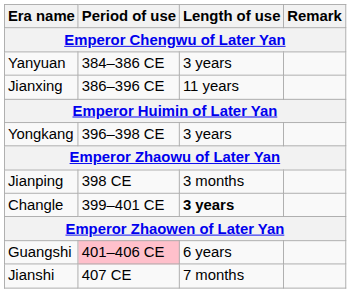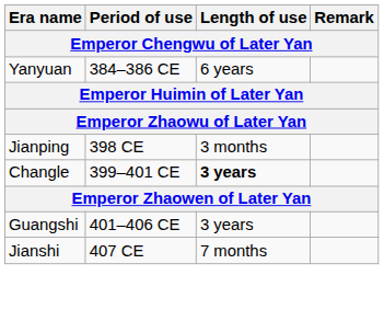 <table class="wikitable">
 <tr>
 <th>Era name</th>
 <th>Period of use</th>
 <th>Length of use</th>
 <th>Remark</th>
 </tr>
 <tr>
 <th colspan="4"><a href='#'>Emperor Chengwu of Later Yan</a><br></th>
 </tr>
 <tr>
 <td>Yanyuan<br></td>
 <td>384–386 CE</td>
-<td>3 years</td>
-<td></td>
-</tr>
-<tr>
-<td>Jianxing<br></td>
-<td>386–396 CE</td>
-<td>11 years</td>
+<td>6 years</td>
 <td></td>
 </tr>
 <tr>
 <th colspan="4"><a href='#'>Emperor Huimin of Later Yan</a><br></th>
-</tr>
-<tr>
-<td>Yongkang<br></td>
-<td>396–398 CE</td>
-<td>3 years</td>
-<td></td>
 </tr>
 <tr>
 <th colspan="4"><a href='#'>Emperor Zhaowu of Later Yan</a><br></th>
 </tr>
 <tr>
 <td>Jianping<br></td>
 <td>398 CE</td>
 <td>3 months</td>
 <td></td>
 </tr>
 <tr>
 <td>Changle<br></td>
 <td>399–401 CE</td>
 <td><strong>3 years</strong></td>
 <td></td>
 </tr>
 <tr>
 <th colspan="4"><a href='#'>Emperor Zhaowen of Later Yan</a><br></th>
 </tr>
 <tr>
 <td>Guangshi<br></td>
-<td style="background: pink;">401–406 CE</td>
-<td>6 years</td>
+<td>401–406 CE</td>
+<td>3 years</td>
 <td></td>
 </tr>
 <tr>
 <td>Jianshi<br></td>
 <td>407 CE</td>
 <td>7 months</td>
 <td></td>
 </tr>
 </table>
